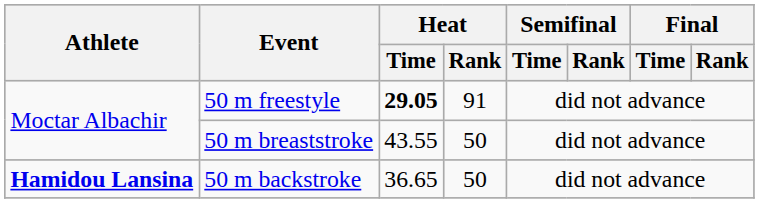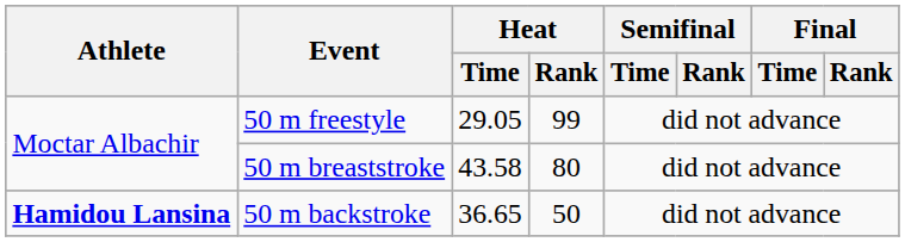 <table class=wikitable style="font-size:90%">
 <tr>
 <th rowspan="2">Athlete</th>
 <th rowspan="2">Event</th>
 <th colspan="2">Heat</th>
 <th colspan="2">Semifinal</th>
 <th colspan="2">Final</th>
 </tr>
 <tr style="font-size:95%">
 <th>Time</th>
 <th>Rank</th>
 <th>Time</th>
 <th>Rank</th>
 <th>Time</th>
 <th>Rank</th>
 </tr>
 <tr align=center>
 <td align=left rowspan=2><a href='#'>Moctar Albachir</a></td>
 <td align=left><a href='#'>50 m freestyle</a></td>
-<td><strong>29.05</strong></td>
-<td>91</td>
+<td>29.05</td>
+<td>99</td>
 <td colspan=4>did not advance</td>
 </tr>
 <tr align=center>
 <td align=left><a href='#'>50 m breaststroke</a></td>
-<td>43.55</td>
-<td>50</td>
+<td>43.58</td>
+<td>80</td>
 <td colspan=4>did not advance</td>
 </tr>
 <tr align=center>
 <td align=left><strong><a href='#'>Hamidou Lansina</a></strong></td>
 <td align=left><a href='#'>50 m backstroke</a></td>
 <td>36.65</td>
 <td>50</td>
 <td colspan=4>did not advance</td>
 </tr>
 </table>
